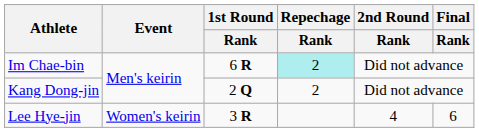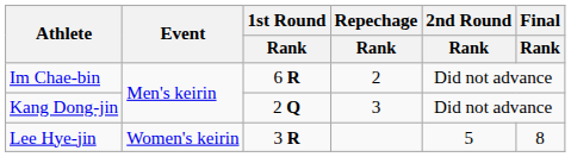 <table class="wikitable" style="font-size:90%">
 <tr>
 <th rowspan=2>Athlete</th>
 <th rowspan=2>Event</th>
 <th>1st Round</th>
 <th>Repechage</th>
 <th>2nd Round</th>
 <th>Final</th>
 </tr>
 <tr style="font-size:95%">
 <th>Rank</th>
 <th>Rank</th>
 <th>Rank</th>
 <th>Rank</th>
 </tr>
 <tr align=center>
 <td align=left><a href='#'>Im Chae-bin</a></td>
 <td align=left rowspan=2><a href='#'>Men's keirin</a></td>
 <td>6 <strong>R</strong></td>
-<td style="background: paleturquoise;">2</td>
+<td>2</td>
 <td colspan=2>Did not advance</td>
 </tr>
 <tr align=center>
 <td align=left><a href='#'>Kang Dong-jin</a></td>
 <td>2 <strong>Q</strong></td>
-<td>2</td>
+<td>3</td>
 <td colspan=2>Did not advance</td>
 </tr>
 <tr align=center>
 <td align=left><a href='#'>Lee Hye-jin</a></td>
 <td align=left><a href='#'>Women's keirin</a></td>
 <td>3 <strong>R</strong></td>
 <td></td>
-<td>4</td>
-<td>6</td>
+<td>5</td>
+<td>8</td>
 </tr>
 </table>
